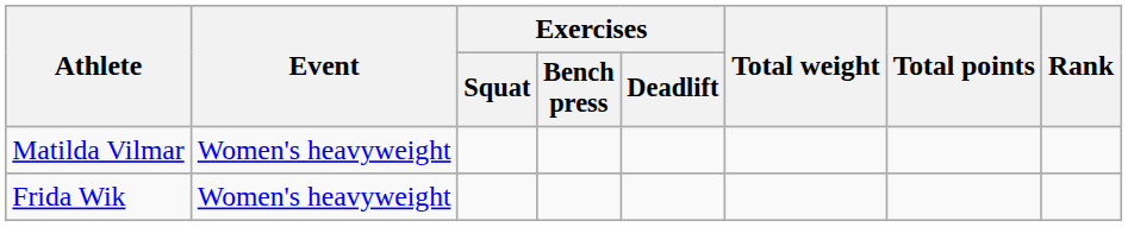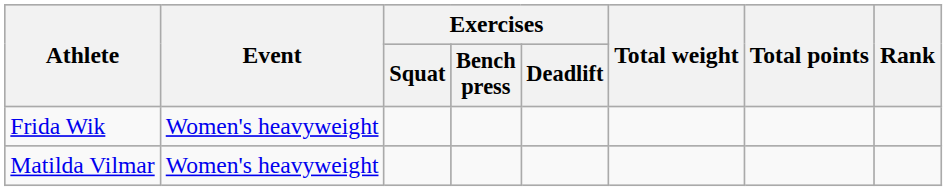 <table class=wikitable style="font-size:90%">
 <tr>
 <th rowspan="2">Athlete</th>
 <th rowspan="2">Event</th>
 <th colspan="3">Exercises</th>
 <th rowspan="2">Total weight</th>
 <th rowspan="2">Total points</th>
 <th rowspan="2">Rank</th>
 </tr>
 <tr style="font-size:95%">
 <th>Squat</th>
 <th>Bench<br>press</th>
 <th>Deadlift</th>
 </tr>
 <tr align=center>
+<td align=left><a href='#'>Frida Wik</a></td>
+<td align=left><a href='#'>Women's heavyweight</a></td>
+<td></td>
+<td></td>
+<td></td>
+<td></td>
+<td></td>
+<td></td>
+</tr>
+<tr align=center>
 <td align=left><a href='#'>Matilda Vilmar</a></td>
 <td align=left><a href='#'>Women's heavyweight</a></td>
 <td></td>
 <td></td>
 <td></td>
 <td></td>
 <td></td>
 <td></td>
 </tr>
-<tr align=center>
-<td align=left><a href='#'>Frida Wik</a></td>
-<td align=left><a href='#'>Women's heavyweight</a></td>
-<td></td>
-<td></td>
-<td></td>
-<td></td>
-<td></td>
-<td></td>
-</tr>
 </table>
